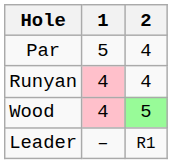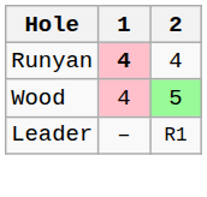 <table class="wikitable" style="text-align:center">
 <tr>
 <th>Hole</th>
 <th> 1 </th>
 <th> 2 </th>
 </tr>
 <tr>
-<td>Par</td>
-<td>5</td>
-<td>4</td>
-</tr>
-<tr>
 <td align=left> Runyan</td>
-<td style="background: Pink;">4</td>
+<td style="background: Pink;"><strong>4</strong></td>
 <td>4</td>
 </tr>
 <tr>
 <td align=left> Wood</td>
 <td style="background: Pink;">4</td>
 <td style="background: PaleGreen;">5</td>
 </tr>
 <tr>
 <td align=left>Leader</td>
 <td>–</td>
 <td><small>R1</small></td>
 </tr>
 </table>
